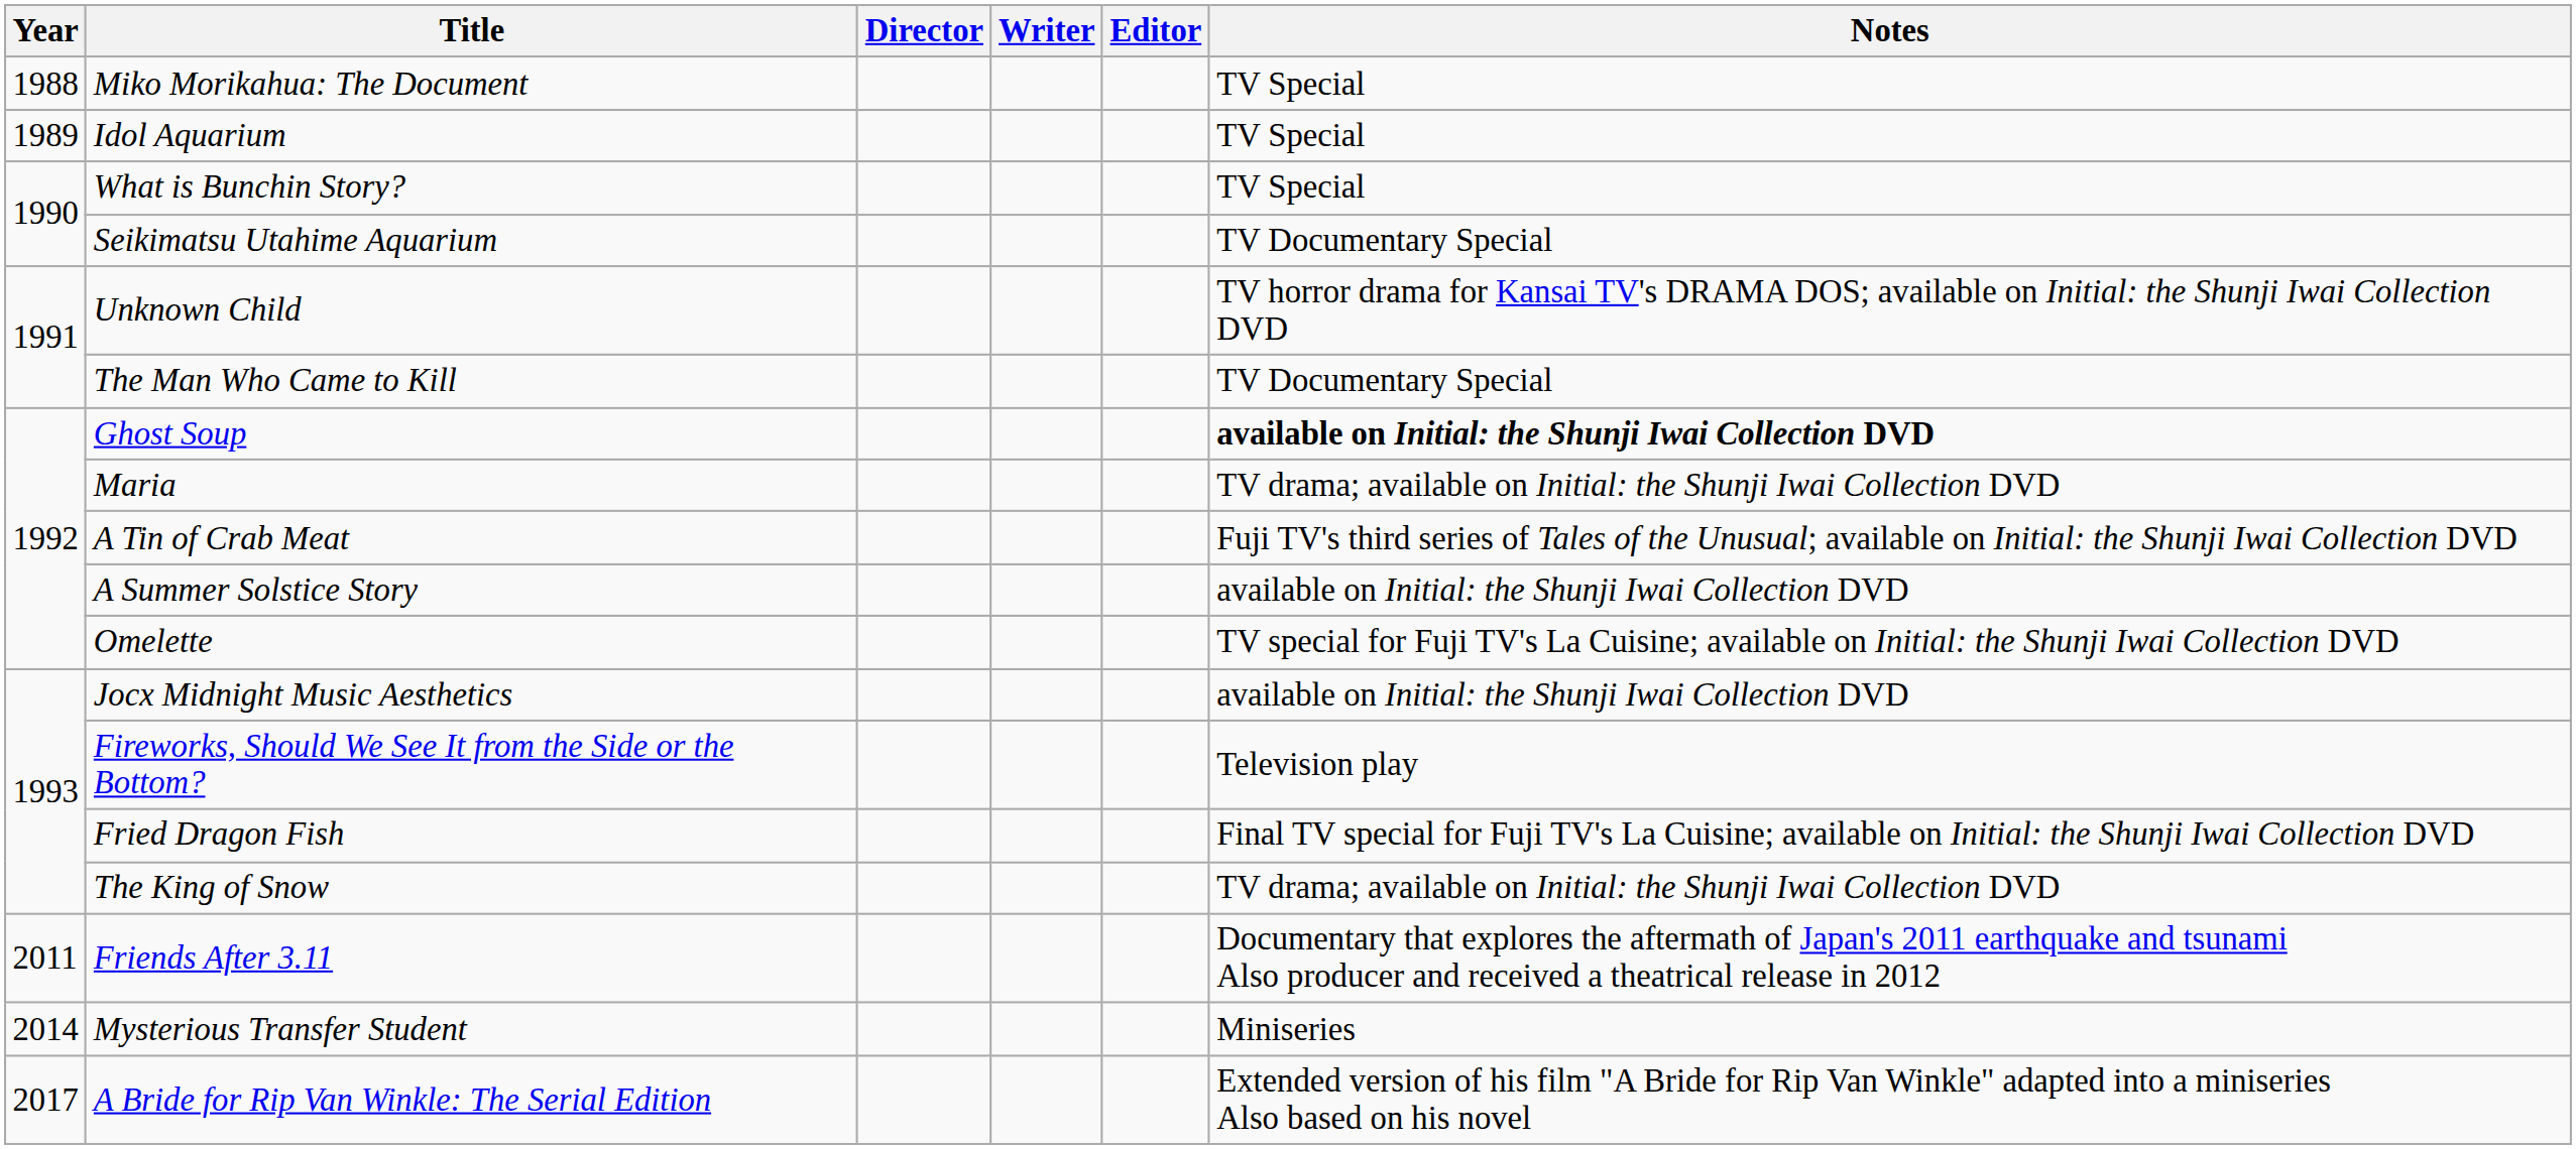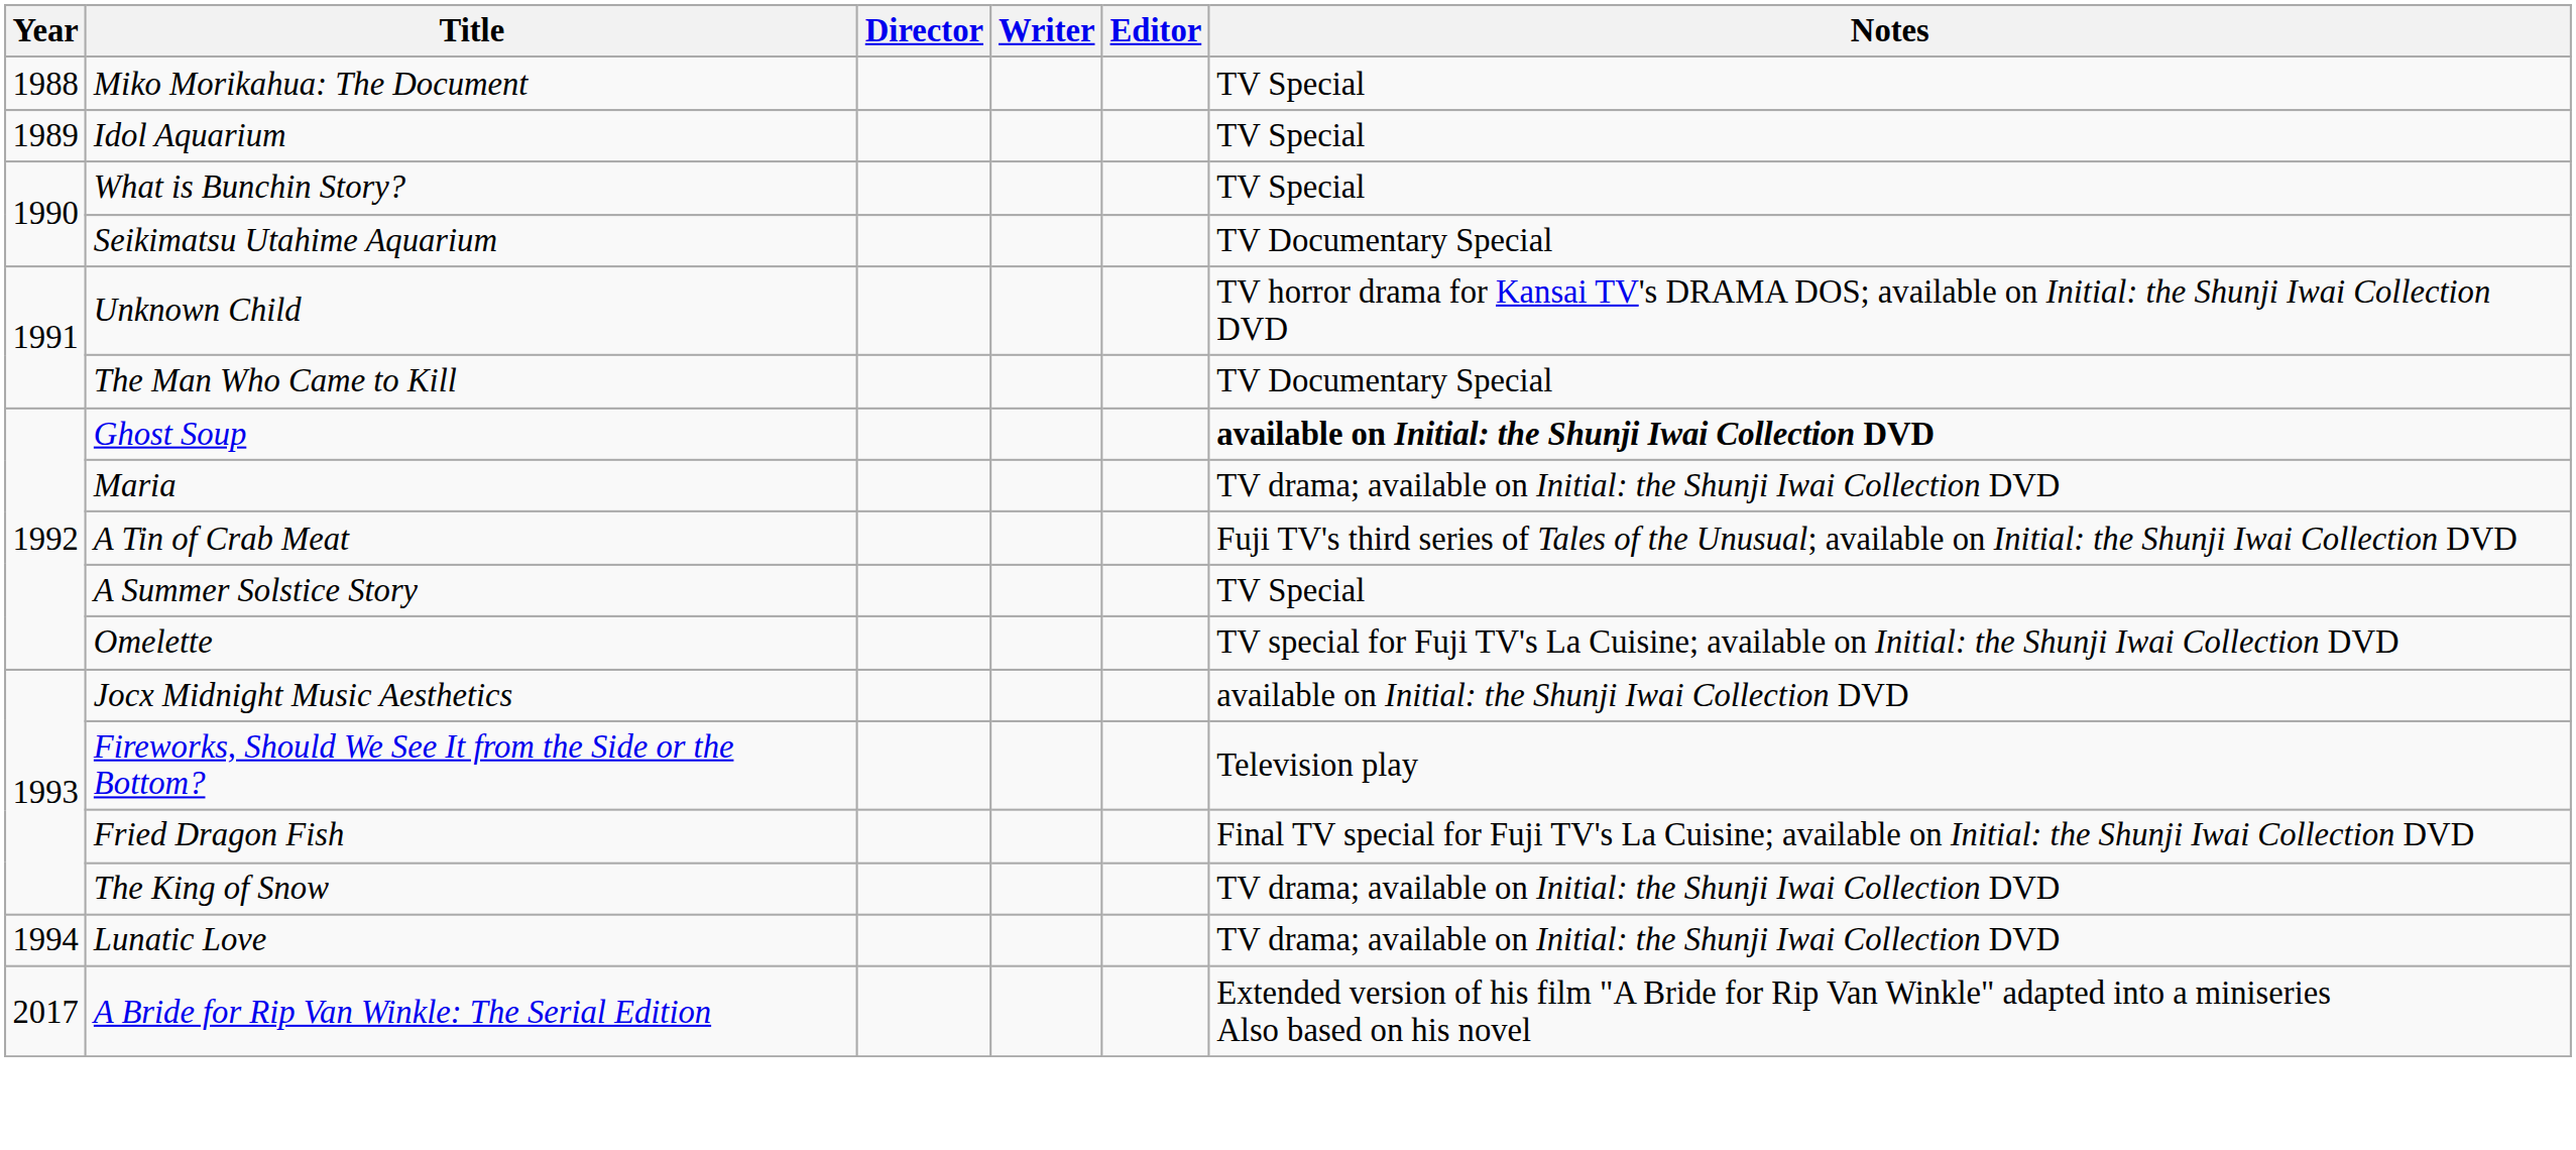 <table class="wikitable sortable">
 <tr>
 <th>Year</th>
 <th>Title</th>
 <th><a href='#'>Director</a></th>
 <th><a href='#'>Writer</a></th>
 <th><a href='#'>Editor</a></th>
 <th>Notes</th>
 </tr>
 <tr>
 <td>1988</td>
 <td><em>Miko Morikahua: The Document</em></td>
 <td></td>
 <td></td>
 <td></td>
 <td>TV Special</td>
 </tr>
 <tr>
 <td>1989</td>
 <td><em>Idol Aquarium</em></td>
 <td></td>
 <td></td>
 <td></td>
 <td>TV Special</td>
 </tr>
 <tr>
 <td rowspan=2>1990</td>
 <td><em>What is Bunchin Story?</em></td>
 <td></td>
 <td></td>
 <td></td>
 <td>TV Special</td>
 </tr>
 <tr>
 <td><em>Seikimatsu Utahime Aquarium</em></td>
 <td></td>
 <td></td>
 <td></td>
 <td>TV Documentary Special</td>
 </tr>
 <tr>
 <td rowspan=2>1991</td>
 <td><em>Unknown Child</em></td>
 <td></td>
 <td></td>
 <td></td>
 <td>TV horror drama for <a href='#'>Kansai TV</a>'s DRAMA DOS; available on <em>Initial: the Shunji Iwai Collection</em> DVD</td>
 </tr>
 <tr>
 <td><em>The Man Who Came to Kill</em></td>
 <td></td>
 <td></td>
 <td></td>
 <td>TV Documentary Special</td>
 </tr>
 <tr>
 <td rowspan=5>1992</td>
 <td><em><a href='#'>Ghost Soup</a></em></td>
 <td></td>
 <td></td>
 <td></td>
 <td><strong>available on <em>Initial: the Shunji Iwai Collection</em> DVD</strong></td>
 </tr>
 <tr>
 <td><em>Maria</em></td>
 <td></td>
 <td></td>
 <td></td>
 <td>TV drama; available on <em>Initial: the Shunji Iwai Collection</em> DVD</td>
 </tr>
 <tr>
 <td><em>A Tin of Crab Meat</em></td>
 <td></td>
 <td></td>
 <td></td>
 <td>Fuji TV's third series of <em>Tales of the Unusual</em>; available on <em>Initial: the Shunji Iwai Collection</em> DVD</td>
 </tr>
 <tr>
 <td><em>A Summer Solstice Story</em></td>
 <td></td>
 <td></td>
 <td></td>
-<td>available on <em>Initial: the Shunji Iwai Collection</em> DVD</td>
+<td>TV Special</td>
 </tr>
 <tr>
 <td><em>Omelette</em></td>
 <td></td>
 <td></td>
 <td></td>
 <td>TV special for Fuji TV's La Cuisine; available on <em>Initial: the Shunji Iwai Collection</em> DVD</td>
 </tr>
 <tr>
 <td rowspan=4>1993</td>
 <td><em>Jocx Midnight Music Aesthetics</em></td>
 <td></td>
 <td></td>
 <td></td>
 <td>available on <em>Initial: the Shunji Iwai Collection</em> DVD</td>
 </tr>
 <tr>
 <td><em><a href='#'>Fireworks, Should We See It from the Side or the Bottom?</a></em></td>
 <td></td>
 <td></td>
 <td></td>
 <td>Television play</td>
 </tr>
 <tr>
 <td><em>Fried Dragon Fish</em></td>
 <td></td>
 <td></td>
 <td></td>
 <td>Final TV special for Fuji TV's La Cuisine; available on <em>Initial: the Shunji Iwai Collection</em> DVD</td>
 </tr>
 <tr>
 <td><em>The King of Snow</em></td>
 <td></td>
 <td></td>
 <td></td>
 <td>TV drama; available on <em>Initial: the Shunji Iwai Collection</em> DVD</td>
 </tr>
 <tr>
-<td>2011</td>
-<td><em><a href='#'>Friends After 3.11</a></em></td>
+<td>1994</td>
+<td><em>Lunatic Love</em></td>
 <td></td>
 <td></td>
 <td></td>
-<td>Documentary that explores the aftermath of <a href='#'>Japan's 2011 earthquake and tsunami</a><br>Also producer and received a theatrical release in 2012</td>
-</tr>
-<tr>
-<td>2014</td>
-<td><em>Mysterious Transfer Student</em></td>
-<td></td>
-<td></td>
-<td></td>
-<td>Miniseries</td>
+<td>TV drama; available on <em>Initial: the Shunji Iwai Collection</em> DVD</td>
 </tr>
 <tr>
 <td>2017</td>
 <td><em><a href='#'>A Bride for Rip Van Winkle: The Serial Edition</a></em></td>
 <td></td>
 <td></td>
 <td></td>
 <td>Extended version of his film "A Bride for Rip Van Winkle" adapted into a miniseries<br>Also based on his novel</td>
 </tr>
 <tr>
 </tr>
 </table>
